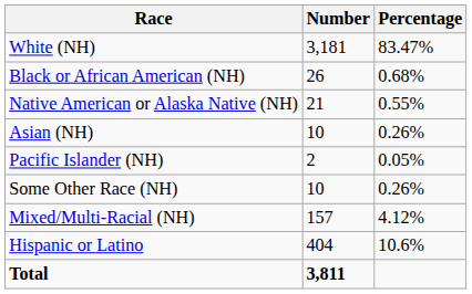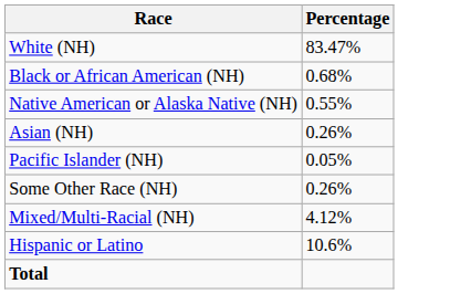 <table class="wikitable">
 <tr>
 <th>Race</th>
-<th>Number</th>
 <th>Percentage</th>
 </tr>
 <tr>
 <td><a href='#'>White</a> (NH)</td>
-<td>3,181</td>
 <td>83.47%</td>
 </tr>
 <tr>
 <td><a href='#'>Black or African American</a> (NH)</td>
-<td>26</td>
 <td>0.68%</td>
 </tr>
 <tr>
 <td><a href='#'>Native American</a> or <a href='#'>Alaska Native</a> (NH)</td>
-<td>21</td>
 <td>0.55%</td>
 </tr>
 <tr>
 <td><a href='#'>Asian</a> (NH)</td>
-<td>10</td>
 <td>0.26%</td>
 </tr>
 <tr>
 <td><a href='#'>Pacific Islander</a> (NH)</td>
-<td>2</td>
 <td>0.05%</td>
 </tr>
 <tr>
 <td>Some Other Race (NH)</td>
-<td>10</td>
 <td>0.26%</td>
 </tr>
 <tr>
 <td><a href='#'>Mixed/Multi-Racial</a> (NH)</td>
-<td>157</td>
 <td>4.12%</td>
 </tr>
 <tr>
 <td><a href='#'>Hispanic or Latino</a></td>
-<td>404</td>
 <td>10.6%</td>
 </tr>
 <tr>
 <td><strong>Total</strong></td>
-<td><strong>3,811</strong></td>
 <td></td>
 </tr>
 </table>
